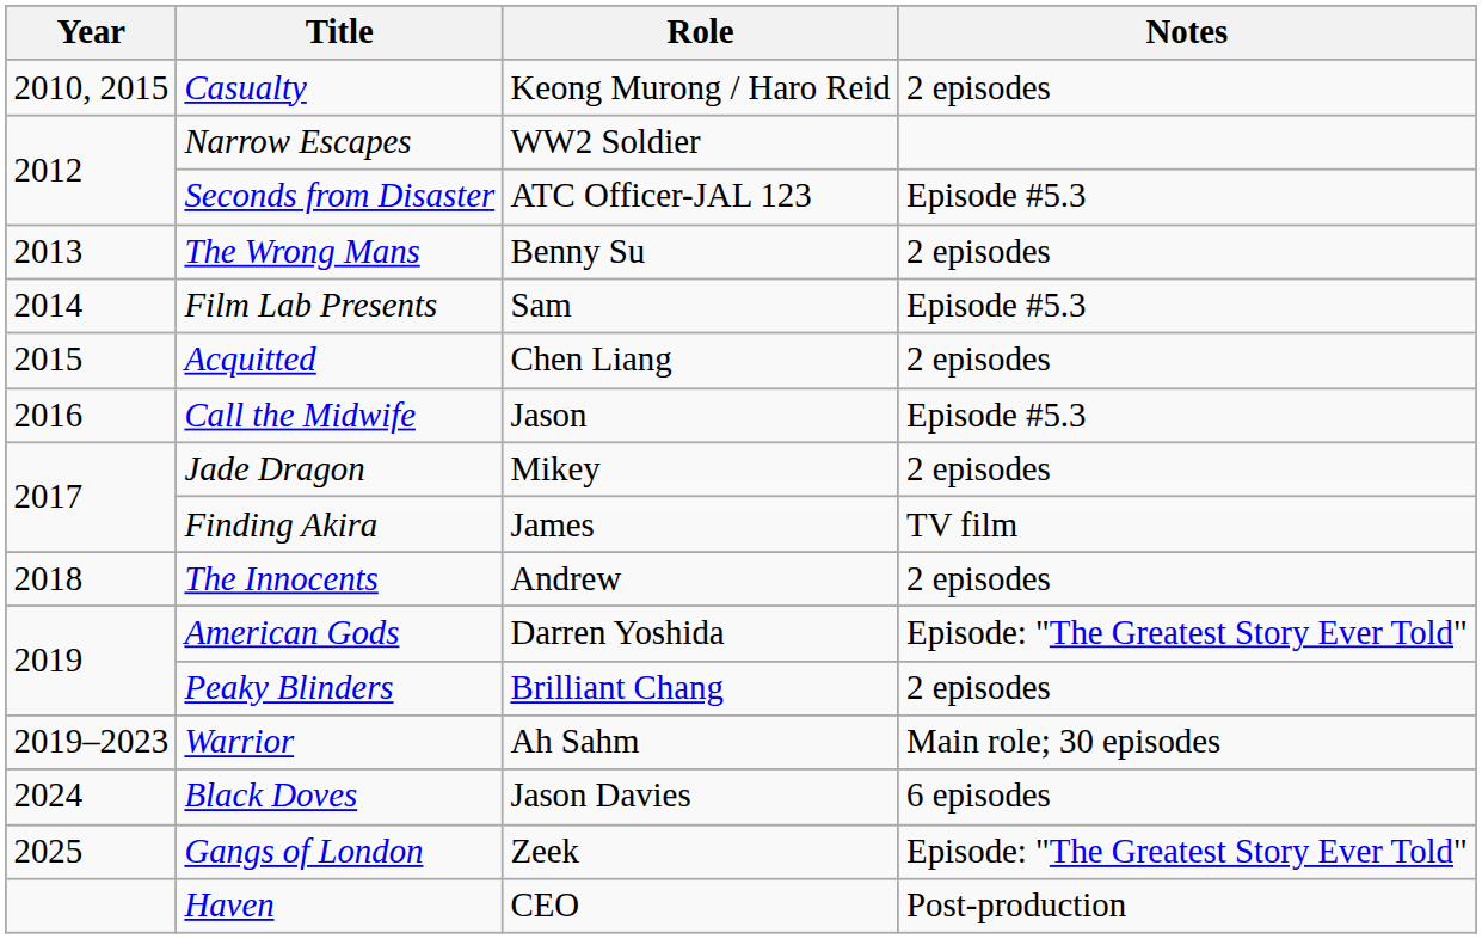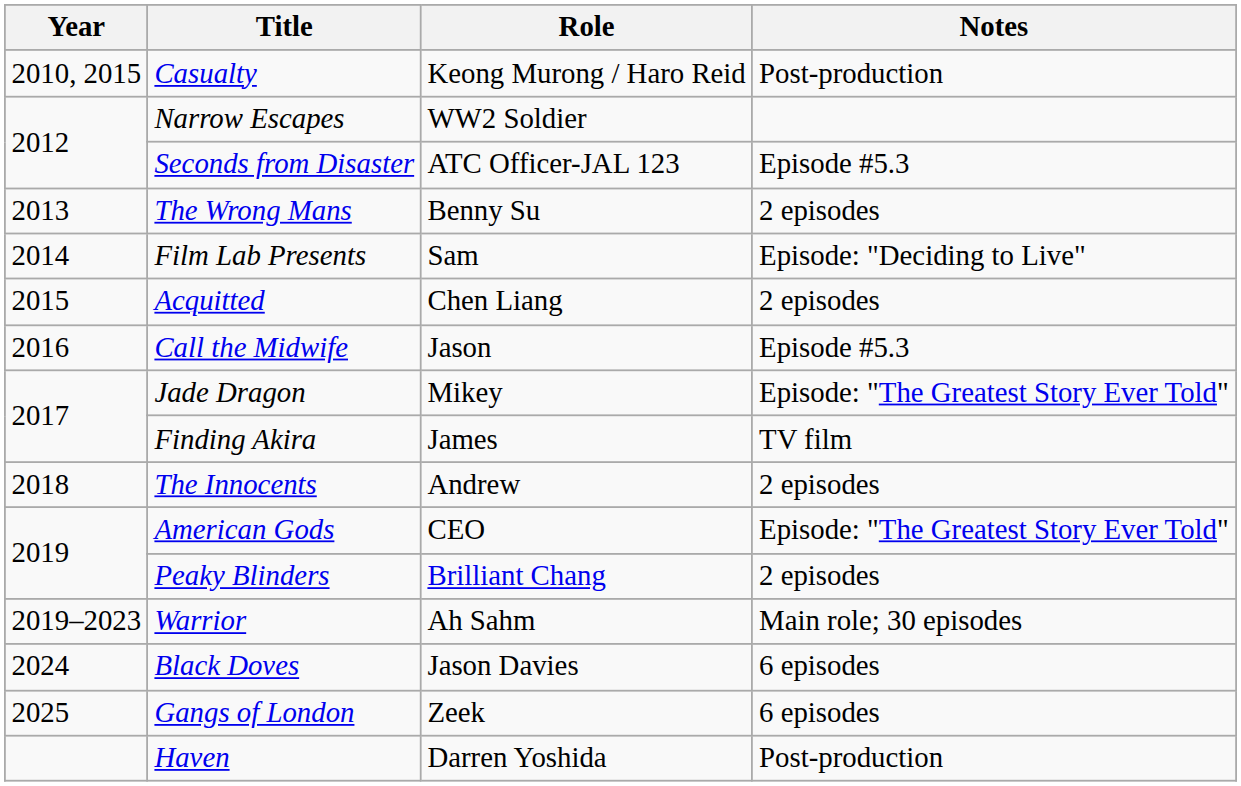 <table class="wikitable">
 <tr>
 <th>Year</th>
 <th>Title</th>
 <th>Role</th>
 <th>Notes</th>
 </tr>
 <tr>
 <td>2010, 2015</td>
 <td><em><a href='#'>Casualty</a></em></td>
 <td>Keong Murong / Haro Reid</td>
-<td>2 episodes</td>
+<td>Post-production</td>
 </tr>
 <tr>
 <td rowspan="2">2012</td>
 <td><em>Narrow Escapes</em></td>
 <td>WW2 Soldier</td>
 <td></td>
 </tr>
 <tr>
 <td><em><a href='#'>Seconds from Disaster</a></em></td>
 <td>ATC Officer-JAL 123</td>
 <td>Episode #5.3</td>
 </tr>
 <tr>
 <td>2013</td>
 <td><em><a href='#'>The Wrong Mans</a></em></td>
 <td>Benny Su</td>
 <td>2 episodes</td>
 </tr>
 <tr>
 <td>2014</td>
 <td><em>Film Lab Presents</em></td>
 <td>Sam</td>
-<td>Episode #5.3</td>
+<td>Episode: "Deciding to Live"</td>
 </tr>
 <tr>
 <td>2015</td>
 <td><em><a href='#'>Acquitted</a></em></td>
 <td>Chen Liang</td>
 <td>2 episodes</td>
 </tr>
 <tr>
 <td>2016</td>
 <td><em><a href='#'>Call the Midwife</a></em></td>
 <td>Jason</td>
 <td>Episode #5.3</td>
 </tr>
 <tr>
 <td rowspan="2">2017</td>
 <td><em>Jade Dragon</em></td>
 <td>Mikey</td>
-<td>2 episodes</td>
+<td>Episode: "<a href='#'>The Greatest Story Ever Told</a>"</td>
 </tr>
 <tr>
 <td><em>Finding Akira</em></td>
 <td>James</td>
 <td>TV film</td>
 </tr>
 <tr>
 <td>2018</td>
 <td><em><a href='#'>The Innocents</a></em></td>
 <td>Andrew</td>
 <td>2 episodes</td>
 </tr>
 <tr>
 <td rowspan="2">2019</td>
 <td><em><a href='#'>American Gods</a></em></td>
-<td>Darren Yoshida</td>
+<td>CEO</td>
 <td>Episode: "<a href='#'>The Greatest Story Ever Told</a>"</td>
 </tr>
 <tr>
 <td><em><a href='#'>Peaky Blinders</a></em></td>
 <td><a href='#'>Brilliant Chang</a></td>
 <td>2 episodes</td>
 </tr>
 <tr>
 <td>2019–2023</td>
 <td><em><a href='#'>Warrior</a></em></td>
 <td>Ah Sahm</td>
 <td>Main role; 30 episodes</td>
 </tr>
 <tr>
 <td>2024</td>
 <td><em><a href='#'>Black Doves</a></em></td>
 <td>Jason Davies</td>
 <td>6 episodes</td>
 </tr>
 <tr>
 <td>2025</td>
 <td><em><a href='#'>Gangs of London</a></em></td>
 <td>Zeek</td>
-<td>Episode: "<a href='#'>The Greatest Story Ever Told</a>"</td>
+<td>6 episodes</td>
 </tr>
 <tr>
 <td></td>
 <td><em><a href='#'>Haven</a></em></td>
-<td>CEO</td>
+<td>Darren Yoshida</td>
 <td>Post-production</td>
 </tr>
 </table>
